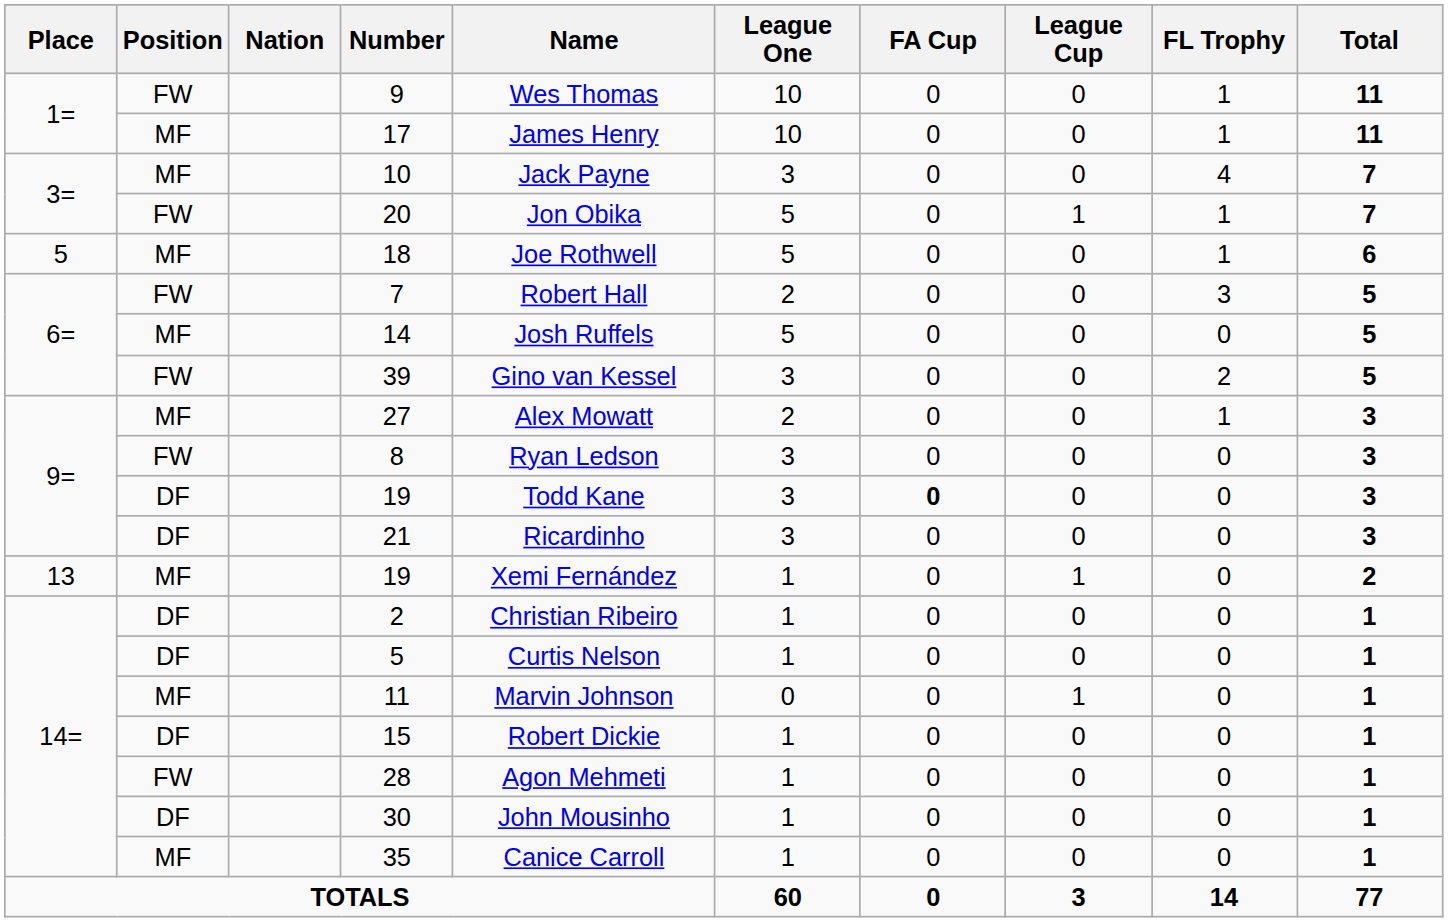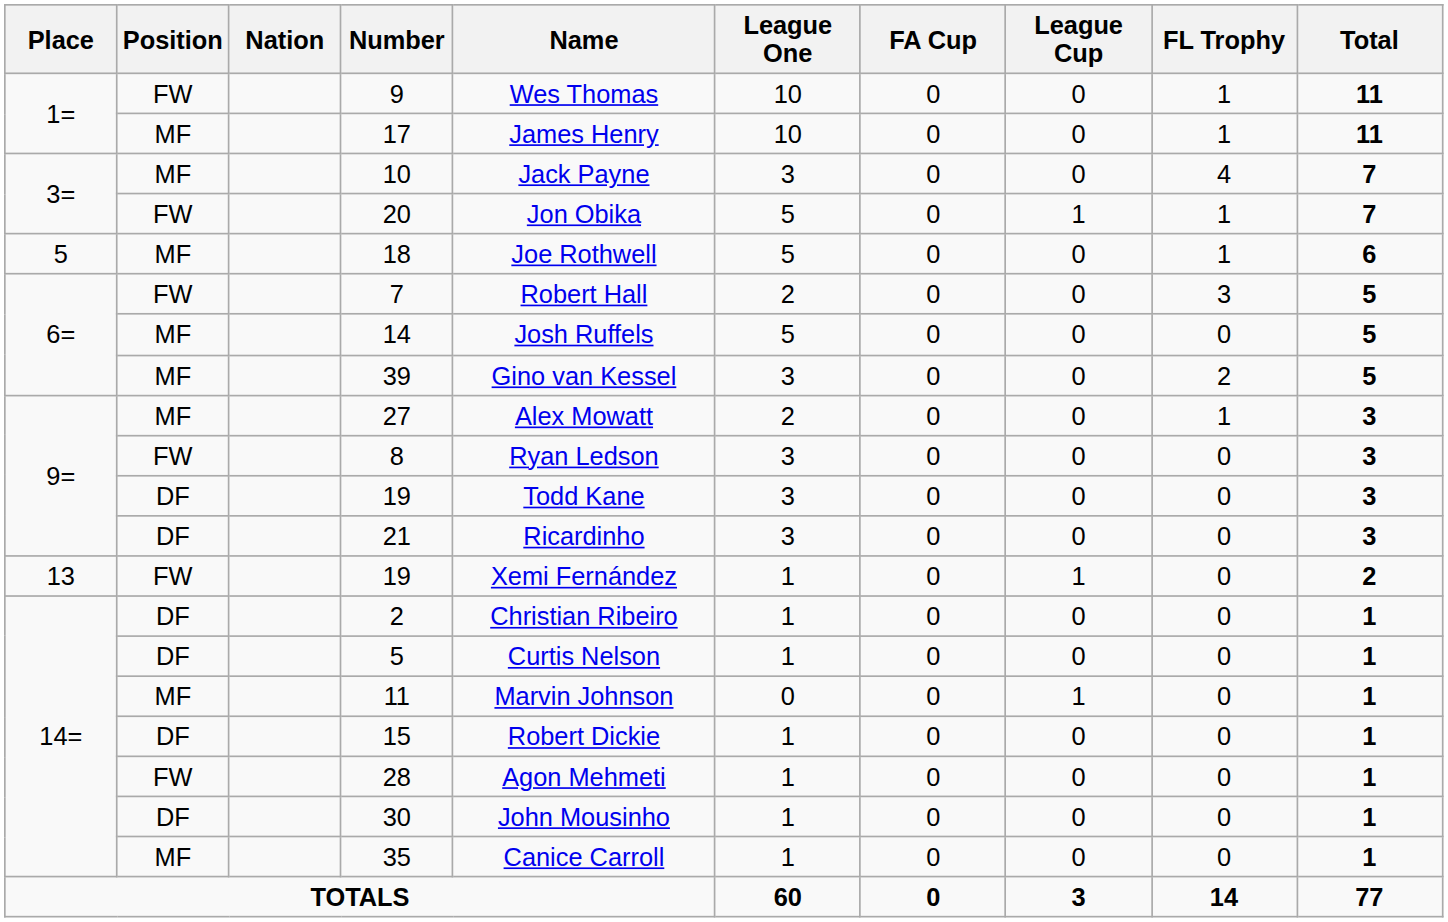 <table class="wikitable" style="font-size: 95%; text-align: center;">
 <tr>
 <th width=60>Place</th>
 <th width=60>Position</th>
 <th width=60>Nation</th>
 <th width=60>Number</th>
 <th width=150>Name</th>
 <th width=80>League One</th>
 <th width=80>FA Cup</th>
 <th width=80>League Cup</th>
 <th width=80>FL Trophy</th>
 <th width=80>Total</th>
 </tr>
 <tr>
 <td rowspan=2>1=</td>
 <td>FW</td>
 <td></td>
 <td>9</td>
 <td><a href='#'>Wes Thomas</a></td>
 <td>10</td>
 <td>0</td>
 <td>0</td>
 <td>1</td>
 <td><strong>11</strong></td>
 </tr>
 <tr>
 <td>MF</td>
 <td></td>
 <td>17</td>
 <td><a href='#'>James Henry</a></td>
 <td>10</td>
 <td>0</td>
 <td>0</td>
 <td>1</td>
 <td><strong>11</strong></td>
 </tr>
 <tr>
 <td rowspan=2>3=</td>
 <td>MF</td>
 <td></td>
 <td>10</td>
 <td><a href='#'>Jack Payne</a></td>
 <td>3</td>
 <td>0</td>
 <td>0</td>
 <td>4</td>
 <td><strong>7</strong></td>
 </tr>
 <tr>
 <td>FW</td>
 <td></td>
 <td>20</td>
 <td><a href='#'>Jon Obika</a></td>
 <td>5</td>
 <td>0</td>
 <td>1</td>
 <td>1</td>
 <td><strong>7</strong></td>
 </tr>
 <tr>
 <td>5</td>
 <td>MF</td>
 <td></td>
 <td>18</td>
 <td><a href='#'>Joe Rothwell</a></td>
 <td>5</td>
 <td>0</td>
 <td>0</td>
 <td>1</td>
 <td><strong>6</strong></td>
 </tr>
 <tr>
 <td rowspan=3>6=</td>
 <td>FW</td>
 <td></td>
 <td>7</td>
 <td><a href='#'>Robert Hall</a></td>
 <td>2</td>
 <td>0</td>
 <td>0</td>
 <td>3</td>
 <td><strong>5</strong></td>
 </tr>
 <tr>
 <td>MF</td>
 <td></td>
 <td>14</td>
 <td><a href='#'>Josh Ruffels</a></td>
 <td>5</td>
 <td>0</td>
 <td>0</td>
 <td>0</td>
 <td><strong>5</strong></td>
 </tr>
 <tr>
-<td>FW</td>
+<td>MF</td>
 <td></td>
 <td>39</td>
 <td><a href='#'>Gino van Kessel</a></td>
 <td>3</td>
 <td>0</td>
 <td>0</td>
 <td>2</td>
 <td><strong>5</strong></td>
 </tr>
 <tr>
 <td rowspan=4>9=</td>
 <td>MF</td>
 <td></td>
 <td>27</td>
 <td><a href='#'>Alex Mowatt</a></td>
 <td>2</td>
 <td>0</td>
 <td>0</td>
 <td>1</td>
 <td><strong>3</strong></td>
 </tr>
 <tr>
 <td>FW</td>
 <td></td>
 <td>8</td>
 <td><a href='#'>Ryan Ledson</a></td>
 <td>3</td>
 <td>0</td>
 <td>0</td>
 <td>0</td>
 <td><strong>3</strong></td>
 </tr>
 <tr>
 <td>DF</td>
 <td></td>
 <td>19</td>
 <td><a href='#'>Todd Kane</a></td>
 <td>3</td>
-<td><strong>0</strong></td>
+<td>0</td>
 <td>0</td>
 <td>0</td>
 <td><strong>3</strong></td>
 </tr>
 <tr>
 <td>DF</td>
 <td></td>
 <td>21</td>
 <td><a href='#'>Ricardinho</a></td>
 <td>3</td>
 <td>0</td>
 <td>0</td>
 <td>0</td>
 <td><strong>3</strong></td>
 </tr>
 <tr>
 <td>13</td>
-<td>MF</td>
+<td>FW</td>
 <td></td>
 <td>19</td>
 <td><a href='#'>Xemi Fernández</a></td>
 <td>1</td>
 <td>0</td>
 <td>1</td>
 <td>0</td>
 <td><strong>2</strong></td>
 </tr>
 <tr>
 <td rowspan=7>14=</td>
 <td>DF</td>
 <td></td>
 <td>2</td>
 <td><a href='#'>Christian Ribeiro</a></td>
 <td>1</td>
 <td>0</td>
 <td>0</td>
 <td>0</td>
 <td><strong>1</strong></td>
 </tr>
 <tr>
 <td>DF</td>
 <td></td>
 <td>5</td>
 <td><a href='#'>Curtis Nelson</a></td>
 <td>1</td>
 <td>0</td>
 <td>0</td>
 <td>0</td>
 <td><strong>1</strong></td>
 </tr>
 <tr>
 <td>MF</td>
 <td></td>
 <td>11</td>
 <td><a href='#'>Marvin Johnson</a></td>
 <td>0</td>
 <td>0</td>
 <td>1</td>
 <td>0</td>
 <td><strong>1</strong></td>
 </tr>
 <tr>
 <td>DF</td>
 <td></td>
 <td>15</td>
 <td><a href='#'>Robert Dickie</a></td>
 <td>1</td>
 <td>0</td>
 <td>0</td>
 <td>0</td>
 <td><strong>1</strong></td>
 </tr>
 <tr>
 <td>FW</td>
 <td></td>
 <td>28</td>
 <td><a href='#'>Agon Mehmeti</a></td>
 <td>1</td>
 <td>0</td>
 <td>0</td>
 <td>0</td>
 <td><strong>1</strong></td>
 </tr>
 <tr>
 <td>DF</td>
 <td></td>
 <td>30</td>
 <td><a href='#'>John Mousinho</a></td>
 <td>1</td>
 <td>0</td>
 <td>0</td>
 <td>0</td>
 <td><strong>1</strong></td>
 </tr>
 <tr>
 <td>MF</td>
 <td></td>
 <td>35</td>
 <td><a href='#'>Canice Carroll</a></td>
 <td>1</td>
 <td>0</td>
 <td>0</td>
 <td>0</td>
 <td><strong>1</strong></td>
 </tr>
 <tr>
 <td colspan=5><strong>TOTALS</strong></td>
 <td><strong>60</strong></td>
 <td><strong>0</strong></td>
 <td><strong>3</strong></td>
 <td><strong>14</strong></td>
 <td><strong>77</strong></td>
 </tr>
 </table>
